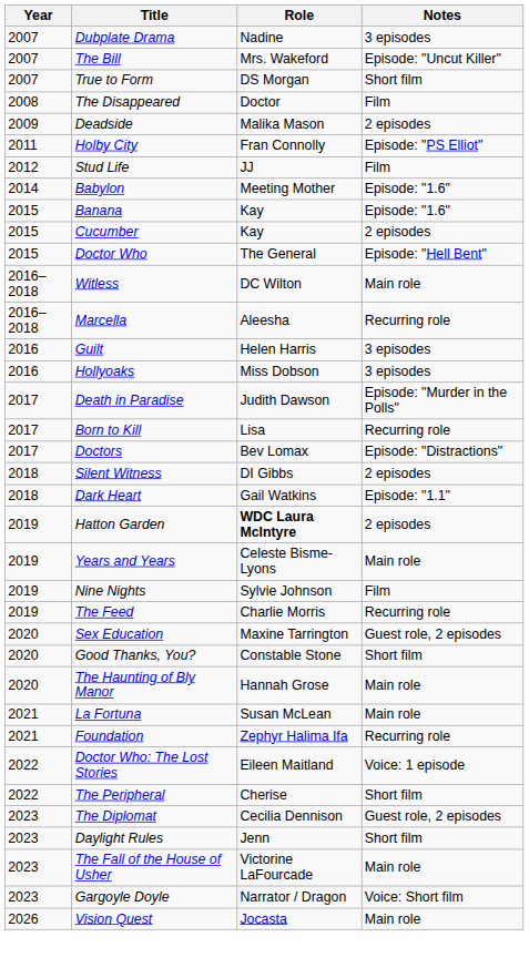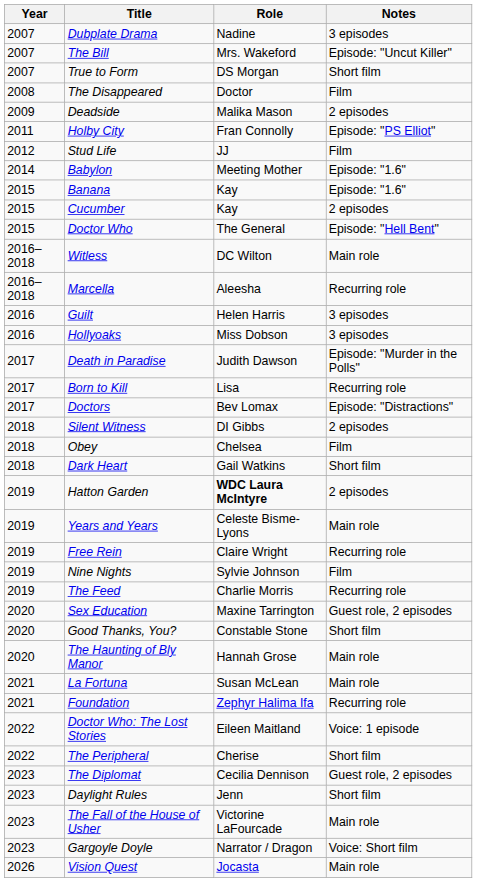 <table class="wikitable">
 <tr>
 <th>Year</th>
 <th>Title</th>
 <th>Role</th>
 <th>Notes</th>
 </tr>
 <tr>
 <td>2007</td>
 <td><em><a href='#'>Dubplate Drama</a></em></td>
 <td>Nadine</td>
 <td>3 episodes</td>
 </tr>
 <tr>
 <td>2007</td>
 <td><em><a href='#'>The Bill</a></em></td>
 <td>Mrs. Wakeford</td>
 <td>Episode: "Uncut Killer"</td>
 </tr>
 <tr>
 <td>2007</td>
 <td><em>True to Form</em></td>
 <td>DS Morgan</td>
 <td>Short film</td>
 </tr>
 <tr>
 <td>2008</td>
 <td><em>The Disappeared</em></td>
 <td>Doctor</td>
 <td>Film</td>
 </tr>
 <tr>
 <td>2009</td>
 <td><em>Deadside</em></td>
 <td>Malika Mason</td>
 <td>2 episodes</td>
 </tr>
 <tr>
 <td>2011</td>
 <td><em><a href='#'>Holby City</a></em></td>
 <td>Fran Connolly</td>
 <td>Episode: "<a href='#'>PS Elliot</a>"</td>
 </tr>
 <tr>
 <td>2012</td>
 <td><em>Stud Life</em></td>
 <td>JJ</td>
 <td>Film</td>
 </tr>
 <tr>
 <td>2014</td>
 <td><em><a href='#'>Babylon</a></em></td>
 <td>Meeting Mother</td>
 <td>Episode: "1.6"</td>
 </tr>
 <tr>
 <td>2015</td>
 <td><em><a href='#'>Banana</a></em></td>
 <td>Kay</td>
 <td>Episode: "1.6"</td>
 </tr>
 <tr>
 <td>2015</td>
 <td><em><a href='#'>Cucumber</a></em></td>
 <td>Kay</td>
 <td>2 episodes</td>
 </tr>
 <tr>
 <td>2015</td>
 <td><em><a href='#'>Doctor Who</a></em></td>
 <td>The General</td>
 <td>Episode: "<a href='#'>Hell Bent</a>"</td>
 </tr>
 <tr>
 <td>2016–2018</td>
 <td><em><a href='#'>Witless</a></em></td>
 <td>DC Wilton</td>
 <td>Main role</td>
 </tr>
 <tr>
 <td>2016–2018</td>
 <td><em><a href='#'>Marcella</a></em></td>
 <td>Aleesha</td>
 <td>Recurring role</td>
 </tr>
 <tr>
 <td>2016</td>
 <td><em><a href='#'>Guilt</a></em></td>
 <td>Helen Harris</td>
 <td>3 episodes</td>
 </tr>
 <tr>
 <td>2016</td>
 <td><em><a href='#'>Hollyoaks</a></em></td>
 <td>Miss Dobson</td>
 <td>3 episodes</td>
 </tr>
 <tr>
 <td>2017</td>
 <td><em><a href='#'>Death in Paradise</a></em></td>
 <td>Judith Dawson</td>
 <td>Episode: "Murder in the Polls"</td>
 </tr>
 <tr>
 <td>2017</td>
 <td><em><a href='#'>Born to Kill</a></em></td>
 <td>Lisa</td>
 <td>Recurring role</td>
 </tr>
 <tr>
 <td>2017</td>
 <td><em><a href='#'>Doctors</a></em></td>
 <td>Bev Lomax</td>
 <td>Episode: "Distractions"</td>
 </tr>
 <tr>
 <td>2018</td>
 <td><em><a href='#'>Silent Witness</a></em></td>
 <td>DI Gibbs</td>
 <td>2 episodes</td>
 </tr>
 <tr>
 <td>2018</td>
+<td><em>Obey</em></td>
+<td>Chelsea</td>
+<td>Film</td>
+</tr>
+<tr>
+<td>2018</td>
 <td><em><a href='#'>Dark Heart</a></em></td>
 <td>Gail Watkins</td>
-<td>Episode: "1.1"</td>
+<td>Short film</td>
 </tr>
 <tr>
 <td>2019</td>
 <td><em>Hatton Garden</em></td>
 <td><strong>WDC Laura McIntyre</strong></td>
 <td>2 episodes</td>
 </tr>
 <tr>
 <td>2019</td>
 <td><em><a href='#'>Years and Years</a></em></td>
 <td>Celeste Bisme-Lyons</td>
 <td>Main role</td>
+</tr>
+<tr>
+<td>2019</td>
+<td><em><a href='#'>Free Rein</a></em></td>
+<td>Claire Wright</td>
+<td>Recurring role</td>
 </tr>
 <tr>
 <td>2019</td>
 <td><em>Nine Nights</em></td>
 <td>Sylvie Johnson</td>
 <td>Film</td>
 </tr>
 <tr>
 <td>2019</td>
 <td><em><a href='#'>The Feed</a></em></td>
 <td>Charlie Morris</td>
 <td>Recurring role</td>
 </tr>
 <tr>
 <td>2020</td>
 <td><em><a href='#'>Sex Education</a></em></td>
 <td>Maxine Tarrington</td>
 <td>Guest role, 2 episodes</td>
 </tr>
 <tr>
 <td>2020</td>
 <td><em>Good Thanks, You?</em></td>
 <td>Constable Stone</td>
 <td>Short film</td>
 </tr>
 <tr>
 <td>2020</td>
 <td><em><a href='#'>The Haunting of Bly Manor</a></em></td>
 <td>Hannah Grose</td>
 <td>Main role</td>
 </tr>
 <tr>
 <td>2021</td>
 <td><em><a href='#'>La Fortuna</a></em></td>
 <td>Susan McLean</td>
 <td>Main role</td>
 </tr>
 <tr>
 <td>2021</td>
 <td><em><a href='#'>Foundation</a></em></td>
 <td><a href='#'>Zephyr Halima Ifa</a></td>
 <td>Recurring role</td>
 </tr>
 <tr>
 <td>2022</td>
 <td><em><a href='#'>Doctor Who: The Lost Stories</a></em></td>
 <td>Eileen Maitland</td>
 <td>Voice: 1 episode</td>
 </tr>
 <tr>
 <td>2022</td>
 <td><em><a href='#'>The Peripheral</a></em></td>
 <td>Cherise</td>
 <td>Short film</td>
 </tr>
 <tr>
 <td>2023</td>
 <td><em> <a href='#'>The Diplomat</a> </em></td>
 <td>Cecilia Dennison</td>
 <td>Guest role, 2 episodes</td>
 </tr>
 <tr>
 <td>2023</td>
 <td><em>Daylight Rules</em></td>
 <td>Jenn</td>
 <td>Short film</td>
 </tr>
 <tr>
 <td>2023</td>
 <td><em><a href='#'>The Fall of the House of Usher</a></em></td>
 <td>Victorine LaFourcade</td>
 <td>Main role</td>
 </tr>
 <tr>
 <td>2023</td>
 <td><em>Gargoyle Doyle</em></td>
 <td>Narrator / Dragon</td>
 <td>Voice: Short film</td>
 </tr>
 <tr>
 <td>2026</td>
 <td><a href='#'><em>Vision Quest</em></a></td>
 <td><a href='#'>Jocasta</a></td>
 <td>Main role</td>
 </tr>
 </table>
